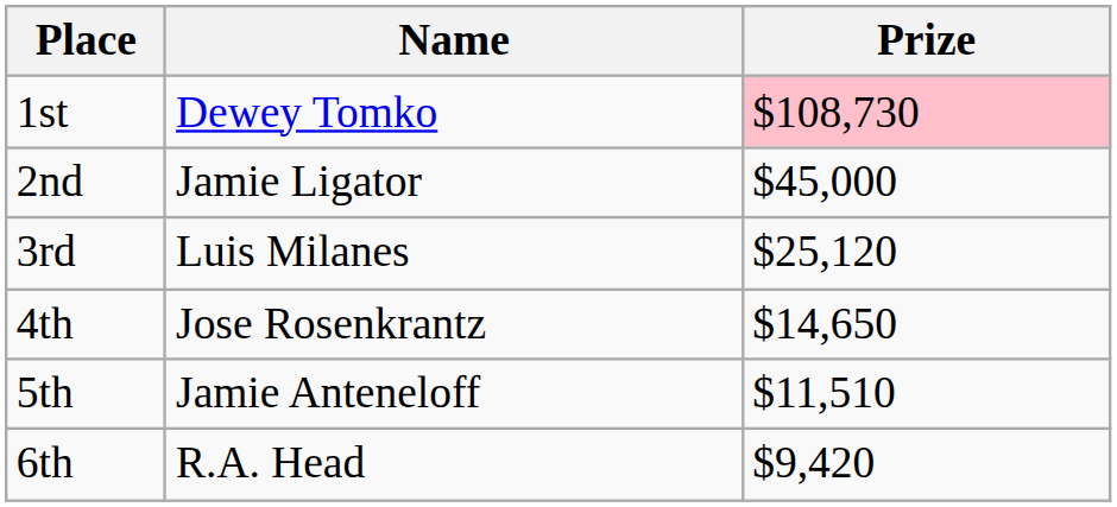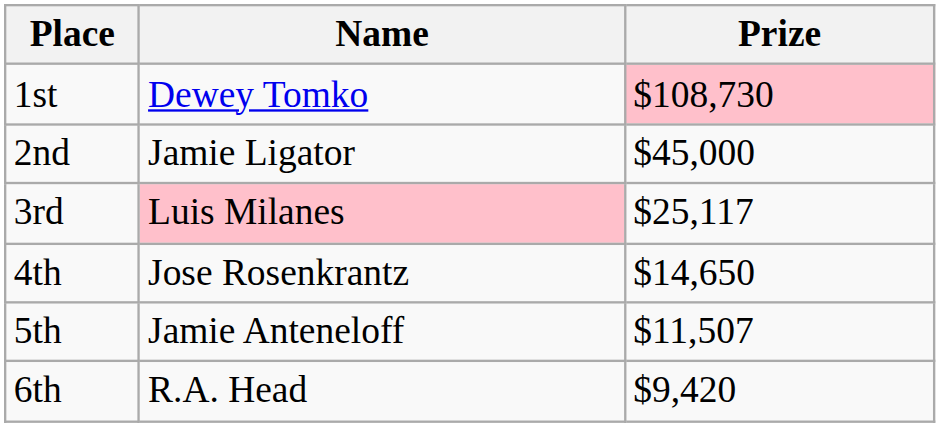 <table class="wikitable">
 <tr>
 <th width="50">Place</th>
 <th width="200">Name</th>
 <th width="125">Prize</th>
 </tr>
 <tr>
 <td>1st</td>
 <td><a href='#'>Dewey Tomko</a></td>
 <td style="background: pink;">$108,730</td>
 </tr>
 <tr>
 <td>2nd</td>
 <td>Jamie Ligator</td>
 <td>$45,000</td>
 </tr>
 <tr>
 <td>3rd</td>
-<td>Luis Milanes</td>
-<td>$25,120</td>
+<td style="background: pink;">Luis Milanes</td>
+<td>$25,117</td>
 </tr>
 <tr>
 <td>4th</td>
 <td>Jose Rosenkrantz</td>
 <td>$14,650</td>
 </tr>
 <tr>
 <td>5th</td>
 <td>Jamie Anteneloff</td>
-<td>$11,510</td>
+<td>$11,507</td>
 </tr>
 <tr>
 <td>6th</td>
 <td>R.A. Head</td>
 <td>$9,420</td>
 </tr>
 </table>
